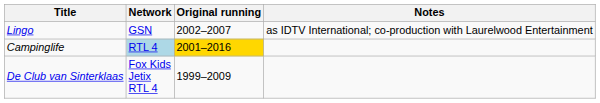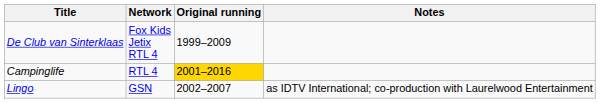 <table class="wikitable sortable">
 <tr>
 <th>Title</th>
 <th>Network</th>
 <th>Original running</th>
 <th>Notes</th>
 </tr>
 <tr>
+<td><em><a href='#'>De Club van Sinterklaas</a></em></td>
+<td><a href='#'>Fox Kids</a><br><a href='#'>Jetix</a><br><a href='#'>RTL 4</a></td>
+<td>1999–2009</td>
+<td></td>
+</tr>
+<tr>
+<td><em>Campinglife</em></td>
+<td><a href='#'>RTL 4</a></td>
+<td style="background: gold;">2001–2016</td>
+<td></td>
+</tr>
+<tr>
 <td><em><a href='#'>Lingo</a></em></td>
 <td><a href='#'>GSN</a></td>
 <td>2002–2007</td>
 <td>as IDTV International; co-production with Laurelwood Entertainment</td>
 </tr>
-<tr>
-<td><em>Campinglife</em></td>
-<td style="background: lightblue;"><a href='#'>RTL 4</a></td>
-<td style="background: gold;">2001–2016</td>
-<td></td>
-</tr>
-<tr>
-<td><em><a href='#'>De Club van Sinterklaas</a></em></td>
-<td><a href='#'>Fox Kids</a><br><a href='#'>Jetix</a><br><a href='#'>RTL 4</a></td>
-<td>1999–2009</td>
-<td></td>
-</tr>
 </table>
